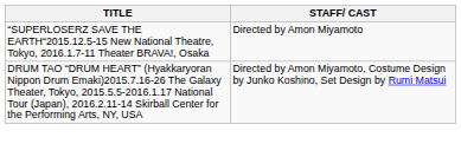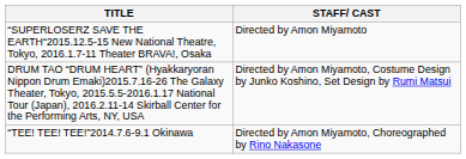 <table class="wikitable"  style="font-size:90%; width:100%;">
 <tr>
 <th>TITLE</th>
 <th>STAFF/ CAST</th>
 </tr>
 <tr valign="top">
 <td style="width:50%">“SUPERLOSERZ SAVE THE EARTH“2015.12.5-15 New National Theatre, Tokyo, 2016.1.7-11 Theater BRAVA!, Osaka</td>
 <td>Directed by Amon Miyamoto</td>
 </tr>
 <tr valign="top">
 <td style="width:50%">DRUM TAO “DRUM HEART” (Hyakkaryoran Nippon Drum Emaki)2015.7.16-26 The Galaxy Theater, Tokyo, 2015.5.5-2016.1.17 National Tour (Japan), 2016.2.11-14 Skirball Center for the Performing Arts, NY, USA</td>
 <td>Directed by Amon Miyamoto, Costume Design by Junko Koshino, Set Design by <a href='#'>Rumi Matsui</a></td>
 </tr>
+<tr valign="top">
+<td style="width:50%">“TEE! TEE! TEE!”2014.7.6-9.1 Okinawa</td>
+<td>Directed by Amon Miyamoto, Choreographed by <a href='#'>Rino Nakasone</a></td>
+</tr>
 </table>
